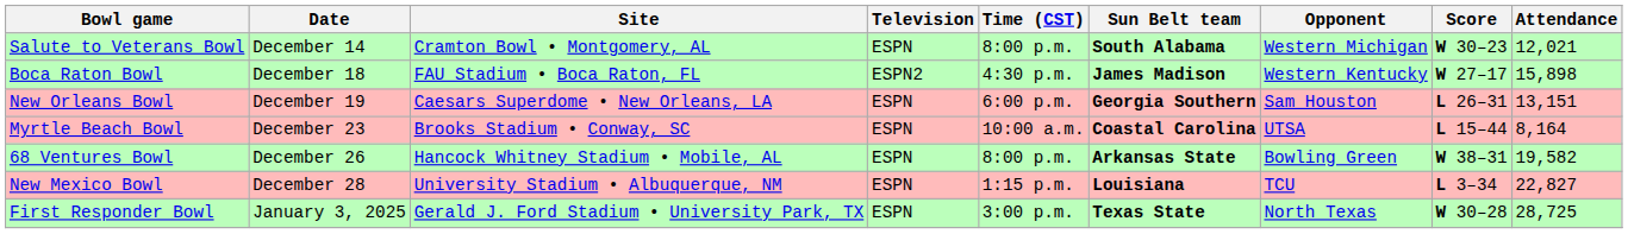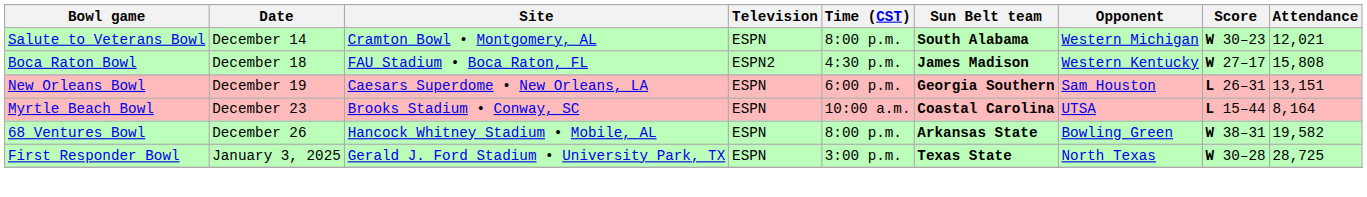 <table class="wikitable">
 <tr>
 <th>Bowl game</th>
 <th>Date</th>
 <th>Site</th>
 <th>Television</th>
 <th>Time (<a href='#'>CST</a>)</th>
 <th>Sun Belt team</th>
 <th>Opponent</th>
 <th>Score</th>
 <th>Attendance</th>
 </tr>
 <tr style="background:#bfb;">
 <td><a href='#'>Salute to Veterans Bowl</a></td>
 <td>December 14</td>
 <td><a href='#'>Cramton Bowl</a> • <a href='#'>Montgomery, AL</a></td>
 <td>ESPN</td>
 <td>8:00 p.m.</td>
 <td><strong>South Alabama</strong></td>
 <td><a href='#'>Western Michigan</a></td>
 <td><strong>W</strong> 30–23</td>
 <td>12,021</td>
 </tr>
 <tr style="background:#bfb;">
 <td><a href='#'>Boca Raton Bowl</a></td>
 <td>December 18</td>
 <td><a href='#'>FAU Stadium</a> • <a href='#'>Boca Raton, FL</a></td>
 <td>ESPN2</td>
 <td>4:30 p.m.</td>
 <td><strong>James Madison</strong></td>
 <td><a href='#'>Western Kentucky</a></td>
 <td><strong>W</strong> 27–17</td>
-<td>15,898</td>
+<td>15,808</td>
 </tr>
 <tr style="background:#fbb;">
 <td><a href='#'>New Orleans Bowl</a></td>
 <td>December 19</td>
 <td><a href='#'>Caesars Superdome</a> • <a href='#'>New Orleans, LA</a></td>
 <td>ESPN</td>
 <td>6:00 p.m.</td>
 <td><strong>Georgia Southern</strong></td>
 <td><a href='#'>Sam Houston</a></td>
 <td><strong>L</strong> 26–31</td>
 <td>13,151</td>
 </tr>
 <tr style="background:#fbb;">
 <td><a href='#'>Myrtle Beach Bowl</a></td>
 <td>December 23</td>
 <td><a href='#'>Brooks Stadium</a> • <a href='#'>Conway, SC</a></td>
 <td>ESPN</td>
 <td>10:00 a.m.</td>
 <td><strong>Coastal Carolina</strong></td>
 <td><a href='#'>UTSA</a></td>
 <td><strong>L</strong> 15–44</td>
 <td>8,164</td>
 </tr>
 <tr style="background:#bfb;">
 <td><a href='#'>68 Ventures Bowl</a></td>
 <td>December 26</td>
 <td><a href='#'>Hancock Whitney Stadium</a> • <a href='#'>Mobile, AL</a></td>
 <td>ESPN</td>
 <td>8:00 p.m.</td>
 <td><strong>Arkansas State</strong></td>
 <td><a href='#'>Bowling Green</a></td>
 <td><strong>W</strong> 38–31</td>
 <td>19,582</td>
 </tr>
-<tr style="background:#fbb;">
-<td><a href='#'>New Mexico Bowl</a></td>
-<td>December 28</td>
-<td><a href='#'>University Stadium</a> • <a href='#'>Albuquerque, NM</a></td>
-<td>ESPN</td>
-<td>1:15 p.m.</td>
-<td><strong>Louisiana</strong></td>
-<td><a href='#'>TCU</a></td>
-<td><strong>L</strong> 3–34</td>
-<td>22,827</td>
-</tr>
 <tr style="background:#bfb;">
 <td><a href='#'>First Responder Bowl</a></td>
 <td>January 3, 2025</td>
 <td><a href='#'>Gerald J. Ford Stadium</a> • <a href='#'>University Park, TX</a></td>
 <td>ESPN</td>
 <td>3:00 p.m.</td>
 <td><strong>Texas State</strong></td>
 <td><a href='#'>North Texas</a></td>
 <td><strong>W</strong> 30–28</td>
 <td>28,725</td>
 </tr>
 <tr>
 </tr>
 </table>
